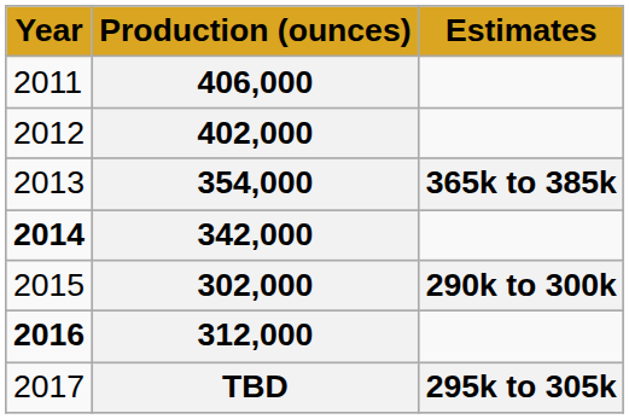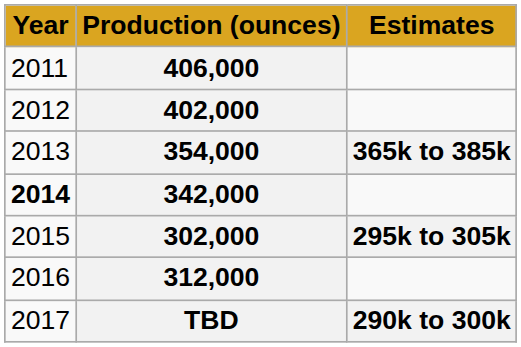 <table class="wikitable">
 <tr align="center" bgcolor="#DAA520">
 <td><strong>Year</strong></td>
 <td><strong>Production (ounces)</strong></td>
 <td><strong>Estimates</strong></td>
 </tr>
 <tr>
 <td>2011</td>
 <th>406,000</th>
 <td></td>
 </tr>
 <tr align="center">
 <td>2012</td>
 <th>402,000</th>
 <td></td>
 </tr>
 <tr align="center">
 <td>2013</td>
 <th>354,000</th>
 <th>365k to 385k</th>
 </tr>
 <tr>
 <td><strong>2014</strong></td>
 <th>342,000</th>
 <td></td>
 </tr>
 <tr>
 <td>2015</td>
 <th>302,000</th>
-<th>290k to 300k</th>
+<th>295k to 305k</th>
 </tr>
 <tr>
-<td><strong>2016</strong></td>
+<td>2016</td>
 <th>312,000</th>
 <td></td>
 </tr>
 <tr>
 <td>2017</td>
 <th>TBD</th>
-<th>295k to 305k</th>
+<th>290k to 300k</th>
 </tr>
 </table>
